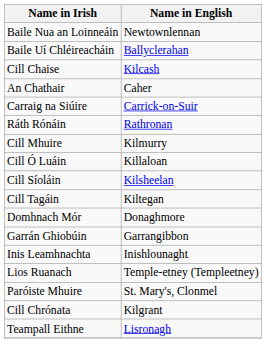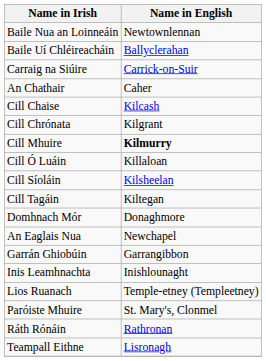 <table class="wikitable">
 <tr>
 <th>Name in Irish</th>
 <th>Name in English</th>
 </tr>
 <tr>
 <td>Baile Nua an Loinneáin</td>
 <td>Newtownlennan</td>
 </tr>
 <tr>
 <td>Baile Uí Chléireacháin</td>
 <td><a href='#'>Ballyclerahan</a></td>
 </tr>
 <tr>
-<td>Cill Chaise</td>
-<td><a href='#'>Kilcash</a></td>
+<td>Carraig na Siúire</td>
+<td><a href='#'>Carrick-on-Suir</a></td>
 </tr>
 <tr>
 <td>An Chathair</td>
 <td>Caher</td>
 </tr>
 <tr>
-<td>Carraig na Siúire</td>
-<td><a href='#'>Carrick-on-Suir</a></td>
+<td>Cill Chaise</td>
+<td><a href='#'>Kilcash</a></td>
 </tr>
 <tr>
-<td>Ráth Rónáin</td>
-<td><a href='#'>Rathronan</a></td>
+<td>Cill Chrónata</td>
+<td>Kilgrant</td>
 </tr>
 <tr>
 <td>Cill Mhuire</td>
-<td>Kilmurry</td>
+<td><strong>Kilmurry</strong></td>
 </tr>
 <tr>
 <td>Cill Ó Luáin</td>
 <td>Killaloan</td>
 </tr>
 <tr>
 <td>Cill Síoláin</td>
 <td><a href='#'>Kilsheelan</a></td>
 </tr>
 <tr>
 <td>Cill Tagáin</td>
 <td>Kiltegan</td>
 </tr>
 <tr>
 <td>Domhnach Mór</td>
 <td>Donaghmore</td>
 </tr>
 <tr>
+<td>An Eaglais Nua</td>
+<td>Newchapel</td>
+</tr>
+<tr>
 <td>Garrán Ghiobúin</td>
 <td>Garrangibbon</td>
 </tr>
 <tr>
 <td>Inis Leamhnachta</td>
 <td>Inishlounaght</td>
 </tr>
 <tr>
 <td>Lios Ruanach</td>
 <td>Temple-etney (Templeetney)</td>
 </tr>
 <tr>
 <td>Paróiste Mhuire</td>
 <td>St. Mary's, Clonmel</td>
 </tr>
 <tr>
-<td>Cill Chrónata</td>
-<td>Kilgrant</td>
+<td>Ráth Rónáin</td>
+<td><a href='#'>Rathronan</a></td>
 </tr>
 <tr>
 <td>Teampall Eithne</td>
 <td><a href='#'>Lisronagh</a></td>
 </tr>
 <tr>
 </tr>
 </table>
